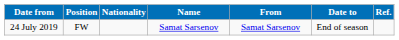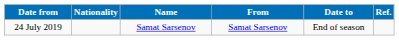 <table class="wikitable" style="text-align:center; font-size:90%; ">
 <tr>
 <th style="background:#0070B8; color:#FFFFFF; width:150px;">Date from</th>
-<th style="background:#0070B8; color:#FFFFFF; width:50px;">Position</th>
 <th style="background:#0070B8; color:#FFFFFF; width:50px;">Nationality</th>
 <th style="background:#0070B8; color:#FFFFFF; width:200px;">Name</th>
 <th style="background:#0070B8; color:#FFFFFF; width:200px;">From</th>
 <th style="background:#0070B8; color:#FFFFFF; width:150px;">Date to</th>
 <th style="background:#0070B8; color:#FFFFFF; width:25px;">Ref.</th>
 </tr>
 <tr>
 <td>24 July 2019</td>
-<td>FW</td>
 <td></td>
 <td><a href='#'>Samat Sarsenov</a></td>
 <td><a href='#'>Samat Sarsenov</a></td>
 <td>End of season</td>
 <td></td>
 </tr>
 </table>
